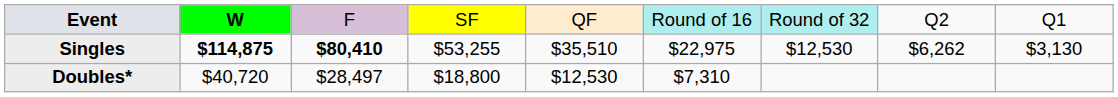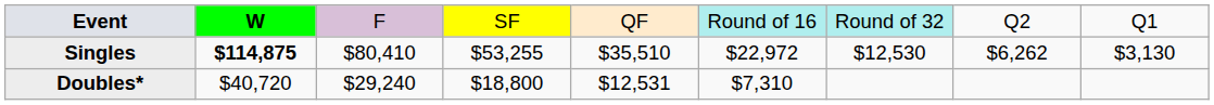 <table class=wikitable style=font-size:90%;text-align:center>
 <tr>
 <td style="width:130px; background:#dfe2e9;"><strong>Event</strong></td>
 <td style="width:80px; background:lime;"><strong>W</strong></td>
 <td style="width:85px; background:thistle;">F</td>
 <td style="width:85px; background:#ff0;">SF</td>
 <td style="width:85px; background:#ffebcd;">QF</td>
 <td style="width:85px; background:#afeeee;">Round of 16</td>
 <td style="width:85px; background:#afeeee;">Round of 32</td>
 <td width=85>Q2</td>
 <td width=85>Q1</td>
 </tr>
 <tr>
 <td style="background:#ededed;"><strong>Singles</strong></td>
 <td><strong>$114,875</strong></td>
-<td><strong>$80,410</strong></td>
+<td>$80,410</td>
 <td>$53,255</td>
 <td>$35,510</td>
-<td>$22,975</td>
+<td>$22,972</td>
 <td>$12,530</td>
 <td>$6,262</td>
 <td>$3,130</td>
 </tr>
 <tr>
 <td style="background:#ededed;"><strong>Doubles*</strong></td>
 <td>$40,720</td>
-<td>$28,497</td>
+<td>$29,240</td>
 <td>$18,800</td>
-<td>$12,530</td>
+<td>$12,531</td>
 <td>$7,310</td>
 <td></td>
 <td></td>
 <td></td>
 </tr>
 </table>
